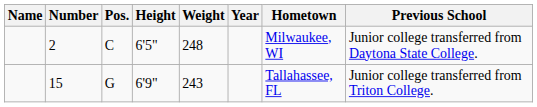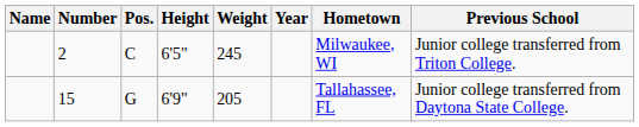 <table class="wikitable sortable" border="1">
 <tr>
 <th>Name</th>
 <th>Number</th>
 <th>Pos.</th>
 <th>Height</th>
 <th>Weight</th>
 <th>Year</th>
 <th>Hometown</th>
 <th class="unsortable">Previous School</th>
 </tr>
 <tr>
 <td></td>
 <td>2</td>
 <td>C</td>
 <td>6'5"</td>
-<td>248</td>
+<td>245</td>
 <td></td>
 <td><a href='#'>Milwaukee, WI</a></td>
-<td>Junior college transferred from <a href='#'>Daytona State College</a>.</td>
+<td>Junior college transferred from <a href='#'>Triton College</a>.</td>
 </tr>
 <tr>
 <td></td>
 <td>15</td>
 <td>G</td>
 <td>6'9"</td>
-<td>243</td>
+<td>205</td>
 <td></td>
 <td><a href='#'>Tallahassee, FL</a></td>
-<td>Junior college transferred from <a href='#'>Triton College</a>.</td>
+<td>Junior college transferred from <a href='#'>Daytona State College</a>.</td>
 </tr>
 </table>
